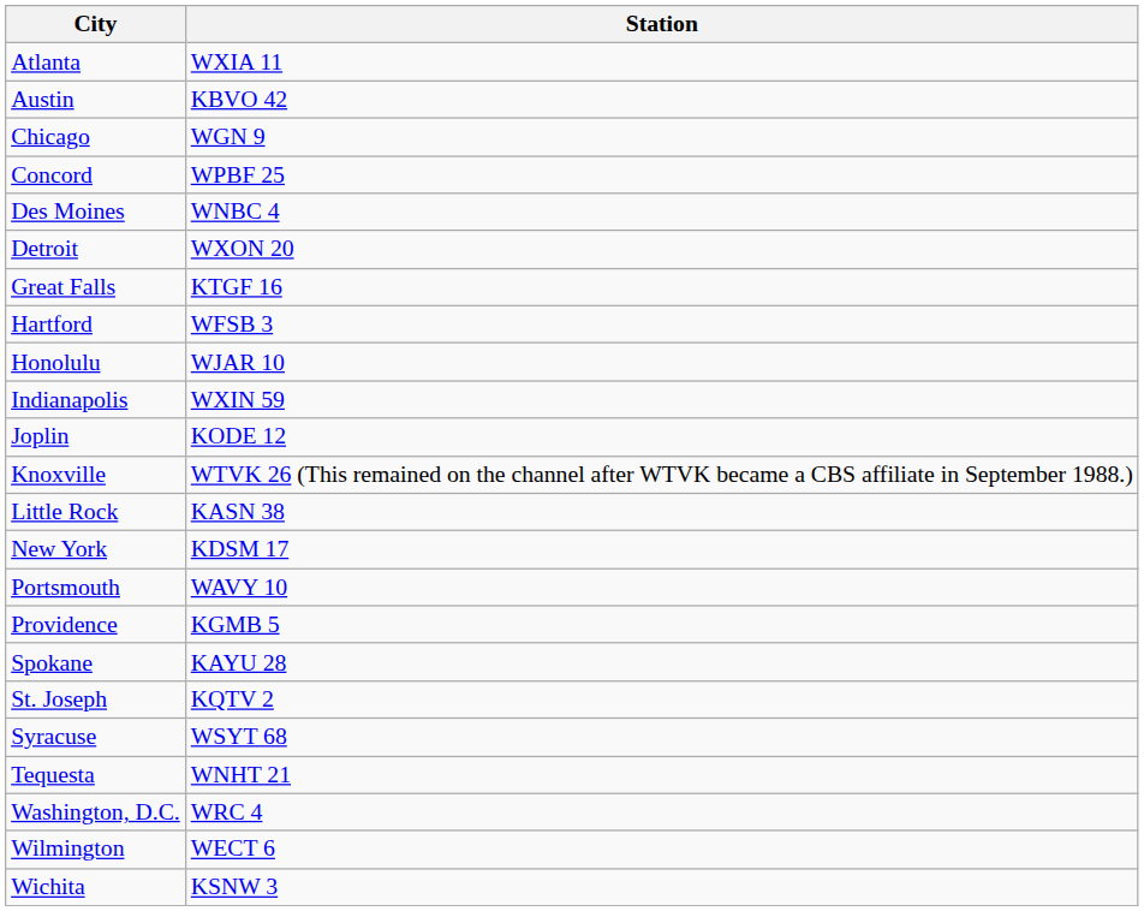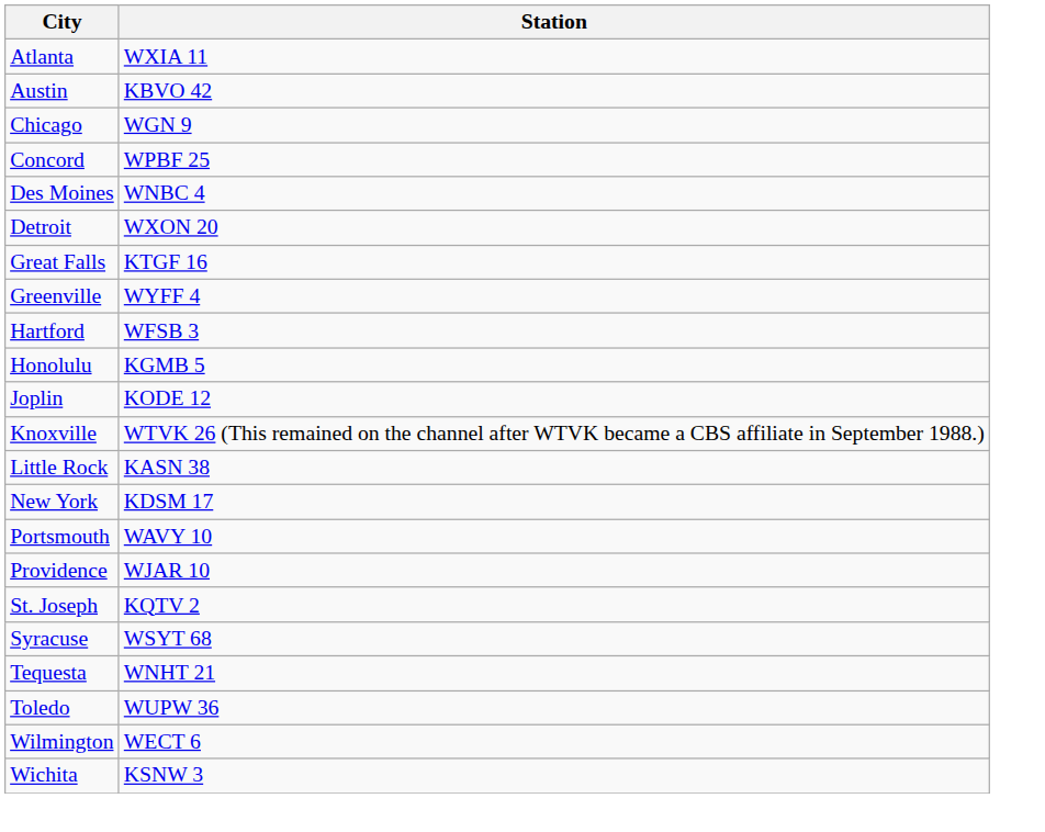 <table class="wikitable">
 <tr>
 <th>City</th>
 <th>Station</th>
 </tr>
 <tr>
 <td><a href='#'>Atlanta</a></td>
 <td><a href='#'>WXIA 11</a></td>
 </tr>
 <tr>
 <td><a href='#'>Austin</a></td>
 <td><a href='#'>KBVO 42</a></td>
 </tr>
 <tr>
 <td><a href='#'>Chicago</a></td>
 <td><a href='#'>WGN 9</a></td>
 </tr>
 <tr>
 <td><a href='#'>Concord</a></td>
 <td><a href='#'>WPBF 25</a></td>
 </tr>
 <tr>
 <td><a href='#'>Des Moines</a></td>
 <td><a href='#'>WNBC 4</a></td>
 </tr>
 <tr>
 <td><a href='#'>Detroit</a></td>
 <td><a href='#'>WXON 20</a></td>
 </tr>
 <tr>
 <td><a href='#'>Great Falls</a></td>
 <td><a href='#'>KTGF 16</a></td>
 </tr>
 <tr>
+<td><a href='#'>Greenville</a></td>
+<td><a href='#'>WYFF 4</a></td>
+</tr>
+<tr>
 <td><a href='#'>Hartford</a></td>
 <td><a href='#'>WFSB 3</a></td>
 </tr>
 <tr>
 <td><a href='#'>Honolulu</a></td>
-<td><a href='#'>WJAR 10</a></td>
-</tr>
-<tr>
-<td><a href='#'>Indianapolis</a></td>
-<td><a href='#'>WXIN 59</a></td>
+<td><a href='#'>KGMB 5</a></td>
 </tr>
 <tr>
 <td><a href='#'>Joplin</a></td>
 <td><a href='#'>KODE 12</a></td>
 </tr>
 <tr>
 <td><a href='#'>Knoxville</a></td>
 <td><a href='#'>WTVK 26</a> (This remained on the channel after WTVK became a CBS affiliate in September 1988.)</td>
 </tr>
 <tr>
 <td><a href='#'>Little Rock</a></td>
 <td><a href='#'>KASN 38</a></td>
 </tr>
 <tr>
 <td><a href='#'>New York</a></td>
 <td><a href='#'>KDSM 17</a></td>
 </tr>
 <tr>
 <td><a href='#'>Portsmouth</a></td>
 <td><a href='#'>WAVY 10</a></td>
 </tr>
 <tr>
 <td><a href='#'>Providence</a></td>
-<td><a href='#'>KGMB 5</a></td>
-</tr>
-<tr>
-<td><a href='#'>Spokane</a></td>
-<td><a href='#'>KAYU 28</a></td>
+<td><a href='#'>WJAR 10</a></td>
 </tr>
 <tr>
 <td><a href='#'>St. Joseph</a></td>
 <td><a href='#'>KQTV 2</a></td>
 </tr>
 <tr>
 <td><a href='#'>Syracuse</a></td>
 <td><a href='#'>WSYT 68</a></td>
 </tr>
 <tr>
 <td><a href='#'>Tequesta</a></td>
 <td><a href='#'>WNHT 21</a></td>
 </tr>
 <tr>
-<td><a href='#'>Washington, D.C.</a></td>
-<td><a href='#'>WRC 4</a></td>
+<td><a href='#'>Toledo</a></td>
+<td><a href='#'>WUPW 36</a></td>
 </tr>
 <tr>
 <td><a href='#'>Wilmington</a></td>
 <td><a href='#'>WECT 6</a></td>
 </tr>
 <tr>
 <td><a href='#'>Wichita</a></td>
 <td><a href='#'>KSNW 3</a></td>
 </tr>
 </table>
